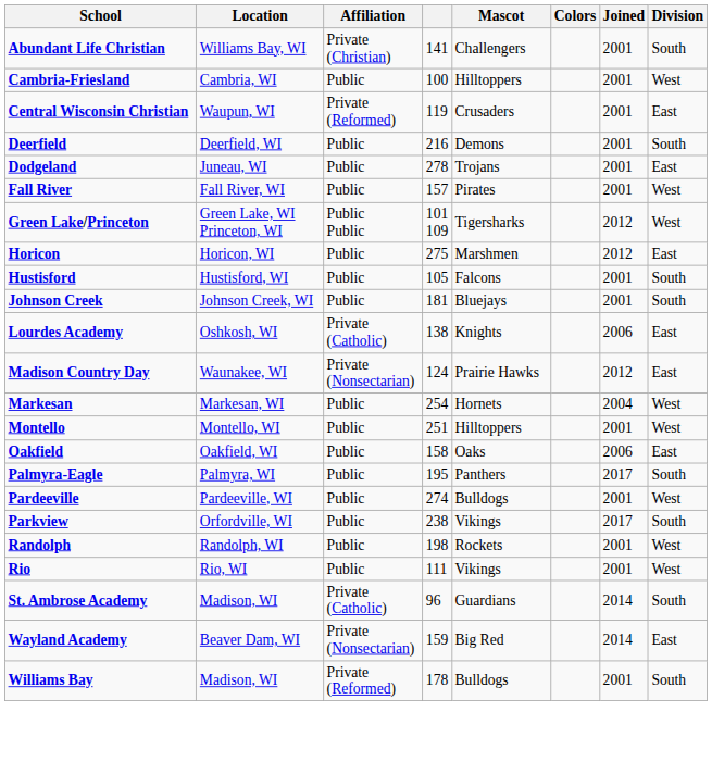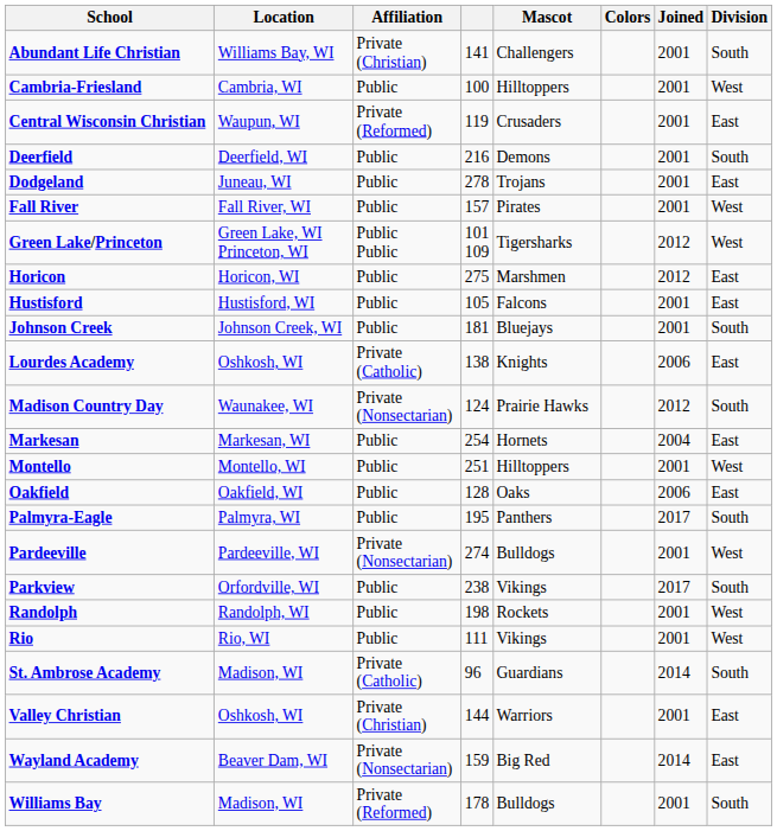 <table class="wikitable sortable" style="max-width">
 <tr>
 <th scope="col" style="width: 200px;">School</th>
 <th scope="col" style="width: 130px;">Location</th>
 <th scope="col" style="width: 100px;">Affiliation</th>
 <th></th>
 <th scope="col" style="width: 100px;">Mascot</th>
 <th>Colors</th>
 <th>Joined</th>
 <th>Division</th>
 </tr>
 <tr>
 <td><a href='#'><strong>Abundant Life Christian</strong></a></td>
 <td><a href='#'>Williams Bay, WI</a></td>
 <td>Private (<a href='#'>Christian</a>)</td>
 <td>141</td>
 <td>Challengers</td>
 <td> </td>
 <td>2001</td>
 <td>South</td>
 </tr>
 <tr>
 <td><a href='#'><strong>Cambria-Friesland</strong></a></td>
 <td><a href='#'>Cambria, WI</a></td>
 <td>Public</td>
 <td>100</td>
 <td>Hilltoppers</td>
 <td> </td>
 <td>2001</td>
 <td>West</td>
 </tr>
 <tr>
 <td><a href='#'><strong>Central Wisconsin Christian</strong></a></td>
 <td><a href='#'>Waupun, WI</a></td>
 <td>Private (<a href='#'>Reformed</a>)</td>
 <td>119</td>
 <td>Crusaders</td>
 <td> </td>
 <td>2001</td>
 <td>East</td>
 </tr>
 <tr>
 <td><a href='#'><strong>Deerfield</strong></a></td>
 <td><a href='#'>Deerfield, WI</a></td>
 <td>Public</td>
 <td>216</td>
 <td>Demons</td>
 <td> </td>
 <td>2001</td>
 <td>South</td>
 </tr>
 <tr>
 <td><a href='#'><strong>Dodgeland</strong></a></td>
 <td><a href='#'>Juneau, WI</a></td>
 <td>Public</td>
 <td>278</td>
 <td>Trojans</td>
 <td> </td>
 <td>2001</td>
 <td>East</td>
 </tr>
 <tr>
 <td><a href='#'><strong>Fall River</strong></a></td>
 <td><a href='#'>Fall River, WI</a></td>
 <td>Public</td>
 <td>157</td>
 <td>Pirates</td>
 <td> </td>
 <td>2001</td>
 <td>West</td>
 </tr>
 <tr>
 <td><strong><a href='#'>Green Lake</a>/<a href='#'>Princeton</a></strong></td>
 <td><a href='#'>Green Lake, WI</a><br><a href='#'>Princeton, WI</a></td>
 <td>Public<br>Public</td>
 <td>101<br>109</td>
 <td>Tigersharks</td>
 <td> </td>
 <td>2012</td>
 <td>West</td>
 </tr>
 <tr>
 <td><a href='#'><strong>Horicon</strong></a></td>
 <td><a href='#'>Horicon, WI</a></td>
 <td>Public</td>
 <td>275</td>
 <td>Marshmen</td>
 <td> </td>
 <td>2012</td>
 <td>East</td>
 </tr>
 <tr>
 <td><a href='#'><strong>Hustisford</strong></a></td>
 <td><a href='#'>Hustisford, WI</a></td>
 <td>Public</td>
 <td>105</td>
 <td>Falcons</td>
 <td> </td>
 <td>2001</td>
-<td>South</td>
+<td>East</td>
 </tr>
 <tr>
 <td><a href='#'><strong>Johnson Creek</strong></a></td>
 <td><a href='#'>Johnson Creek, WI</a></td>
 <td>Public</td>
 <td>181</td>
 <td>Bluejays</td>
 <td> </td>
 <td>2001</td>
 <td>South</td>
 </tr>
 <tr>
 <td><a href='#'><strong>Lourdes Academy</strong></a></td>
 <td><a href='#'>Oshkosh, WI</a></td>
 <td>Private (<a href='#'>Catholic</a>)</td>
 <td>138</td>
 <td>Knights</td>
 <td> </td>
 <td>2006</td>
 <td>East</td>
 </tr>
 <tr>
 <td><a href='#'><strong>Madison Country Day</strong></a></td>
 <td><a href='#'>Waunakee, WI</a></td>
 <td>Private (<a href='#'>Nonsectarian</a>)</td>
 <td>124</td>
 <td>Prairie Hawks</td>
 <td> </td>
 <td>2012</td>
-<td>East</td>
+<td>South</td>
 </tr>
 <tr>
 <td><a href='#'><strong>Markesan</strong></a></td>
 <td><a href='#'>Markesan, WI</a></td>
 <td>Public</td>
 <td>254</td>
 <td>Hornets</td>
 <td> </td>
 <td>2004</td>
-<td>West</td>
+<td>East</td>
 </tr>
 <tr>
 <td><a href='#'><strong>Montello</strong></a></td>
 <td><a href='#'>Montello, WI</a></td>
 <td>Public</td>
 <td>251</td>
 <td>Hilltoppers</td>
 <td> </td>
 <td>2001</td>
 <td>West</td>
 </tr>
 <tr>
 <td><a href='#'><strong>Oakfield</strong></a></td>
 <td><a href='#'>Oakfield, WI</a></td>
 <td>Public</td>
-<td>158</td>
+<td>128</td>
 <td>Oaks</td>
 <td> </td>
 <td>2006</td>
 <td>East</td>
 </tr>
 <tr>
 <td><a href='#'><strong>Palmyra-Eagle</strong></a></td>
 <td><a href='#'>Palmyra, WI</a></td>
 <td>Public</td>
 <td>195</td>
 <td>Panthers</td>
 <td> </td>
 <td>2017</td>
 <td>South</td>
 </tr>
 <tr>
 <td><a href='#'><strong>Pardeeville</strong></a></td>
 <td><a href='#'>Pardeeville, WI</a></td>
-<td>Public</td>
+<td>Private (<a href='#'>Nonsectarian</a>)</td>
 <td>274</td>
 <td>Bulldogs</td>
 <td> </td>
 <td>2001</td>
 <td>West</td>
 </tr>
 <tr>
 <td><a href='#'><strong>Parkview</strong></a></td>
 <td><a href='#'>Orfordville, WI</a></td>
 <td>Public</td>
 <td>238</td>
 <td>Vikings</td>
 <td> </td>
 <td>2017</td>
 <td>South</td>
 </tr>
 <tr>
 <td><a href='#'><strong>Randolph</strong></a></td>
 <td><a href='#'>Randolph, WI</a></td>
 <td>Public</td>
 <td>198</td>
 <td>Rockets</td>
 <td> </td>
 <td>2001</td>
 <td>West</td>
 </tr>
 <tr>
 <td><a href='#'><strong>Rio</strong></a></td>
 <td><a href='#'>Rio, WI</a></td>
 <td>Public</td>
 <td>111</td>
 <td>Vikings</td>
 <td> </td>
 <td>2001</td>
 <td>West</td>
 </tr>
 <tr>
 <td><a href='#'><strong>St. Ambrose Academy</strong></a></td>
 <td><a href='#'>Madison, WI</a></td>
 <td>Private (<a href='#'>Catholic</a>)</td>
 <td>96</td>
 <td>Guardians</td>
 <td> </td>
 <td>2014</td>
 <td>South</td>
 </tr>
 <tr>
+<td><a href='#'><strong>Valley Christian</strong></a></td>
+<td><a href='#'>Oshkosh, WI</a></td>
+<td>Private (<a href='#'>Christian</a>)</td>
+<td>144</td>
+<td>Warriors</td>
+<td> </td>
+<td>2001</td>
+<td>East</td>
+</tr>
+<tr>
 <td><a href='#'><strong>Wayland Academy</strong></a></td>
 <td><a href='#'>Beaver Dam, WI</a></td>
 <td>Private (<a href='#'>Nonsectarian</a>)</td>
 <td>159</td>
 <td>Big Red</td>
 <td> </td>
 <td>2014</td>
 <td>East</td>
 </tr>
 <tr>
 <td><a href='#'><strong>Williams Bay</strong></a></td>
 <td><a href='#'>Madison, WI</a></td>
 <td>Private (<a href='#'>Reformed</a>)</td>
 <td>178</td>
 <td>Bulldogs</td>
 <td> </td>
 <td>2001</td>
 <td>South</td>
 </tr>
 </table>
